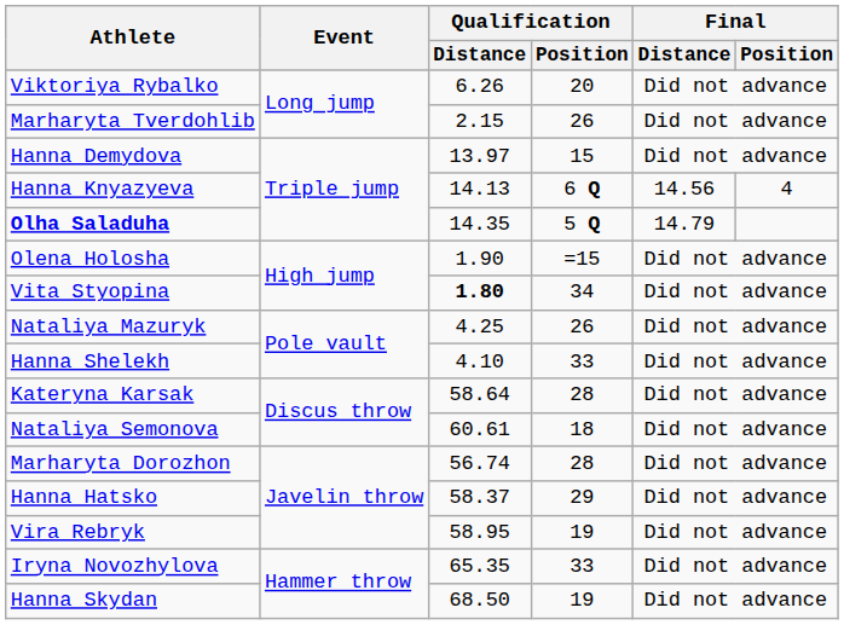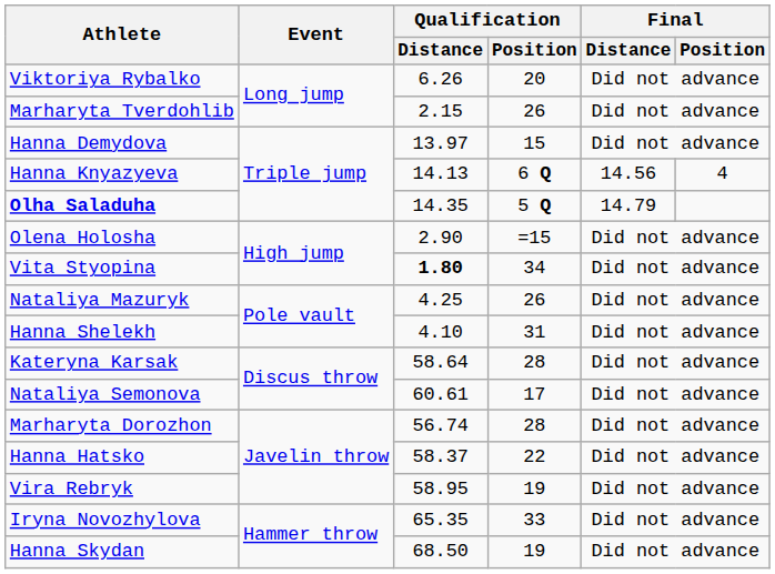 <table class=wikitable style="font-size:90%">
 <tr>
 <th rowspan="2">Athlete</th>
 <th rowspan="2">Event</th>
 <th colspan="2">Qualification</th>
 <th colspan="2">Final</th>
 </tr>
 <tr style="font-size:95%">
 <th>Distance</th>
 <th>Position</th>
 <th>Distance</th>
 <th>Position</th>
 </tr>
 <tr align=center>
 <td align=left><a href='#'>Viktoriya Rybalko</a></td>
 <td align=left rowspan=2><a href='#'>Long jump</a></td>
 <td>6.26</td>
 <td>20</td>
 <td colspan=2>Did not advance</td>
 </tr>
 <tr align=center>
 <td align=left><a href='#'>Marharyta Tverdohlib</a></td>
 <td>2.15</td>
 <td>26</td>
 <td colspan=2>Did not advance</td>
 </tr>
 <tr align=center>
 <td align=left><a href='#'>Hanna Demydova</a></td>
 <td align=left rowspan=3><a href='#'>Triple jump</a></td>
 <td>13.97</td>
 <td>15</td>
 <td colspan=2>Did not advance</td>
 </tr>
 <tr align=center>
 <td align=left><a href='#'>Hanna Knyazyeva</a></td>
 <td>14.13</td>
 <td>6 <strong>Q</strong></td>
 <td>14.56</td>
 <td>4</td>
 </tr>
 <tr align=center>
 <td align=left><strong><a href='#'>Olha Saladuha</a></strong></td>
 <td>14.35</td>
 <td>5 <strong>Q</strong></td>
 <td>14.79</td>
 <td></td>
 </tr>
 <tr align=center>
 <td align=left><a href='#'>Olena Holosha</a></td>
 <td align=left rowspan=2><a href='#'>High jump</a></td>
-<td>1.90</td>
+<td>2.90</td>
 <td>=15</td>
 <td colspan=2>Did not advance</td>
 </tr>
 <tr align=center>
 <td align=left><a href='#'>Vita Styopina</a></td>
 <td><strong>1.80</strong></td>
 <td>34</td>
 <td colspan=2>Did not advance</td>
 </tr>
 <tr align=center>
 <td align=left><a href='#'>Nataliya Mazuryk</a></td>
 <td align=left rowspan=2><a href='#'>Pole vault</a></td>
 <td>4.25</td>
 <td>26</td>
 <td colspan=2>Did not advance</td>
 </tr>
 <tr align=center>
 <td align=left><a href='#'>Hanna Shelekh</a></td>
 <td>4.10</td>
-<td>33</td>
+<td>31</td>
 <td colspan=2>Did not advance</td>
 </tr>
 <tr align=center>
 <td align=left><a href='#'>Kateryna Karsak</a></td>
 <td align=left rowspan=2><a href='#'>Discus throw</a></td>
 <td>58.64</td>
 <td>28</td>
 <td colspan=2>Did not advance</td>
 </tr>
 <tr align=center>
 <td align=left><a href='#'>Nataliya Semonova</a></td>
 <td>60.61</td>
-<td>18</td>
+<td>17</td>
 <td colspan=2>Did not advance</td>
 </tr>
 <tr align=center>
 <td align=left><a href='#'>Marharyta Dorozhon</a></td>
 <td align=left rowspan=3><a href='#'>Javelin throw</a></td>
 <td>56.74</td>
 <td>28</td>
 <td colspan=2>Did not advance</td>
 </tr>
 <tr align=center>
 <td align=left><a href='#'>Hanna Hatsko</a></td>
 <td>58.37</td>
-<td>29</td>
+<td>22</td>
 <td colspan=2>Did not advance</td>
 </tr>
 <tr align=center>
 <td align=left><a href='#'>Vira Rebryk</a></td>
 <td>58.95</td>
 <td>19</td>
 <td colspan=2>Did not advance</td>
 </tr>
 <tr align=center>
 <td align=left><a href='#'>Iryna Novozhylova</a></td>
 <td align=left rowspan=2><a href='#'>Hammer throw</a></td>
 <td>65.35</td>
 <td>33</td>
 <td colspan=2>Did not advance</td>
 </tr>
 <tr align=center>
 <td align=left><a href='#'>Hanna Skydan</a></td>
 <td>68.50</td>
 <td>19</td>
 <td colspan=2>Did not advance</td>
 </tr>
 </table>
